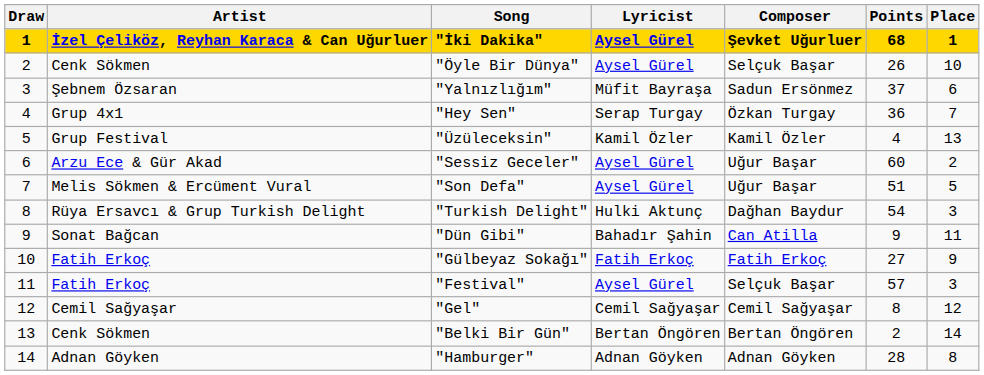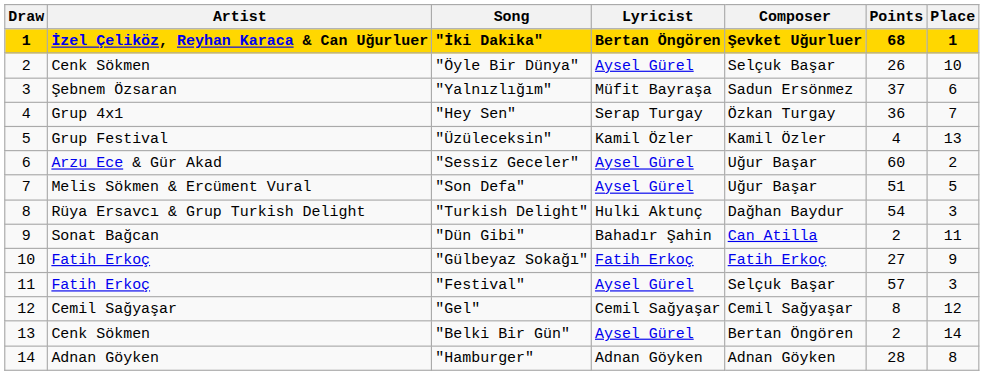 <table class="sortable wikitable" style="margin: 1em auto 1em auto; text-align:center">
 <tr>
 <th>Draw</th>
 <th>Artist</th>
 <th>Song</th>
 <th>Lyricist</th>
 <th>Composer</th>
 <th>Points</th>
 <th>Place</th>
 </tr>
 <tr style="font-weight: bold; background: gold;">
 <td>1</td>
 <td align="left"><a href='#'>İzel Çeliköz</a>, <a href='#'>Reyhan Karaca</a> & Can Uğurluer</td>
 <td align="left">"İki Dakika"</td>
-<td align="left"><a href='#'>Aysel Gürel</a></td>
+<td align="left">Bertan Öngören</td>
 <td align="left">Şevket Uğurluer</td>
 <td>68</td>
 <td>1</td>
 </tr>
 <tr>
 <td>2</td>
 <td align="left">Cenk Sökmen</td>
 <td align="left">"Öyle Bir Dünya"</td>
 <td align="left"><a href='#'>Aysel Gürel</a></td>
 <td align="left">Selçuk Başar</td>
 <td>26</td>
 <td>10</td>
 </tr>
 <tr>
 <td>3</td>
 <td align="left">Şebnem Özsaran</td>
 <td align="left">"Yalnızlığım"</td>
 <td align="left">Müfit Bayraşa</td>
 <td align="left">Sadun Ersönmez</td>
 <td>37</td>
 <td>6</td>
 </tr>
 <tr>
 <td>4</td>
 <td align="left">Grup 4x1</td>
 <td align="left">"Hey Sen"</td>
 <td align="left">Serap Turgay</td>
 <td align="left">Özkan Turgay</td>
 <td>36</td>
 <td>7</td>
 </tr>
 <tr>
 <td>5</td>
 <td align="left">Grup Festival</td>
 <td align="left">"Üzüleceksin"</td>
 <td align="left">Kamil Özler</td>
 <td align="left">Kamil Özler</td>
 <td>4</td>
 <td>13</td>
 </tr>
 <tr>
 <td>6</td>
 <td align="left"><a href='#'>Arzu Ece</a> & Gür Akad</td>
 <td align="left">"Sessiz Geceler"</td>
 <td align="left"><a href='#'>Aysel Gürel</a></td>
 <td align="left">Uğur Başar</td>
 <td>60</td>
 <td>2</td>
 </tr>
 <tr>
 <td>7</td>
 <td align="left">Melis Sökmen & Ercüment Vural</td>
 <td align="left">"Son Defa"</td>
 <td align="left"><a href='#'>Aysel Gürel</a></td>
 <td align="left">Uğur Başar</td>
 <td>51</td>
 <td>5</td>
 </tr>
 <tr>
 <td>8</td>
 <td align="left">Rüya Ersavcı & Grup Turkish Delight</td>
 <td align="left">"Turkish Delight"</td>
 <td align="left">Hulki Aktunç</td>
 <td align="left">Dağhan Baydur</td>
 <td>54</td>
 <td>3</td>
 </tr>
 <tr>
 <td>9</td>
 <td align="left">Sonat Bağcan</td>
 <td align="left">"Dün Gibi"</td>
 <td align="left">Bahadır Şahin</td>
 <td align="left"><a href='#'>Can Atilla</a></td>
-<td>9</td>
+<td>2</td>
 <td>11</td>
 </tr>
 <tr>
 <td>10</td>
 <td align="left"><a href='#'>Fatih Erkoç</a></td>
 <td align="left">"Gülbeyaz Sokağı"</td>
 <td align="left"><a href='#'>Fatih Erkoç</a></td>
 <td align="left"><a href='#'>Fatih Erkoç</a></td>
 <td>27</td>
 <td>9</td>
 </tr>
 <tr>
 <td>11</td>
 <td align="left"><a href='#'>Fatih Erkoç</a></td>
 <td align="left">"Festival"</td>
 <td align="left"><a href='#'>Aysel Gürel</a></td>
 <td align="left">Selçuk Başar</td>
 <td>57</td>
 <td>3</td>
 </tr>
 <tr>
 <td>12</td>
 <td align="left">Cemil Sağyaşar</td>
 <td align="left">"Gel"</td>
 <td align="left">Cemil Sağyaşar</td>
 <td align="left">Cemil Sağyaşar</td>
 <td>8</td>
 <td>12</td>
 </tr>
 <tr>
 <td>13</td>
 <td align="left">Cenk Sökmen</td>
 <td align="left">"Belki Bir Gün"</td>
-<td align="left">Bertan Öngören</td>
+<td align="left"><a href='#'>Aysel Gürel</a></td>
 <td align="left">Bertan Öngören</td>
 <td>2</td>
 <td>14</td>
 </tr>
 <tr>
 <td>14</td>
 <td align="left">Adnan Göyken</td>
 <td align="left">"Hamburger"</td>
 <td align="left">Adnan Göyken</td>
 <td align="left">Adnan Göyken</td>
 <td>28</td>
 <td>8</td>
 </tr>
 </table>
